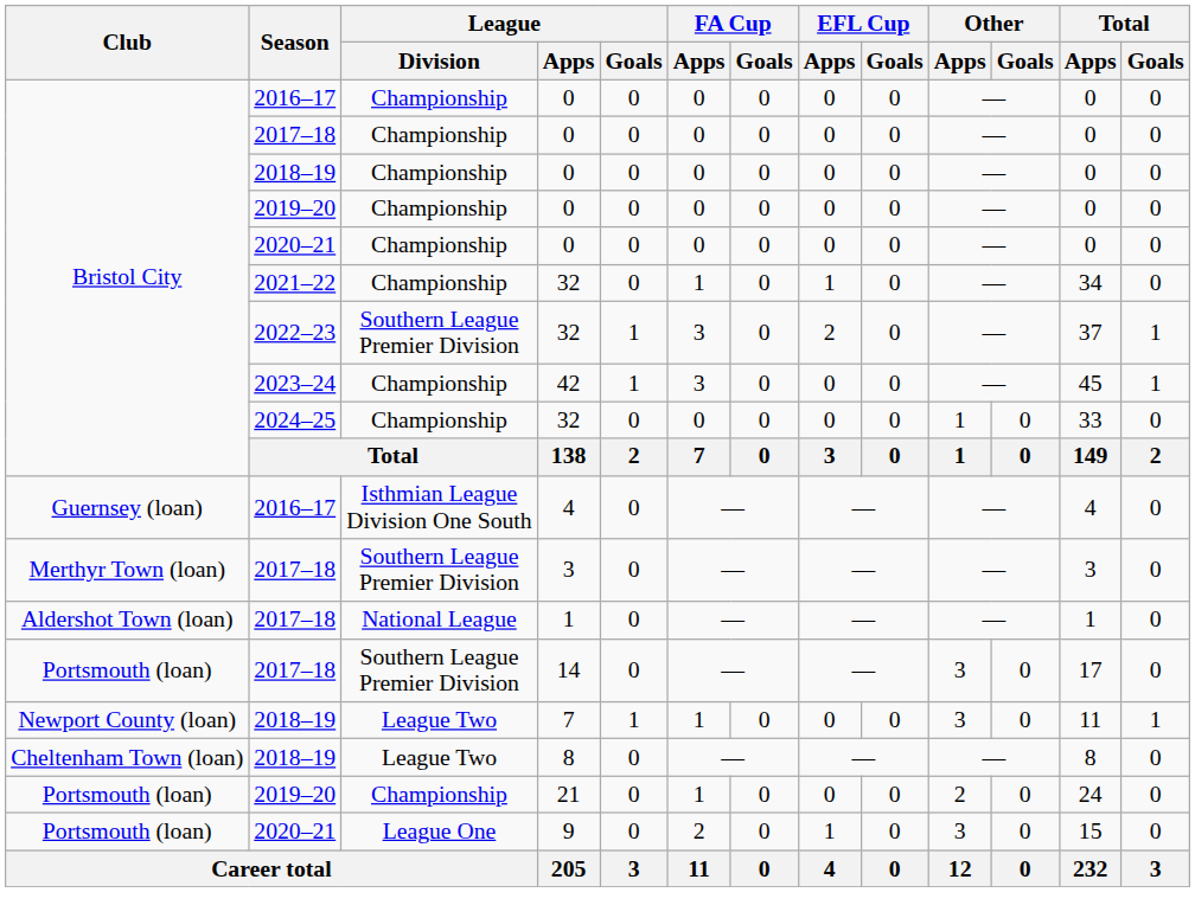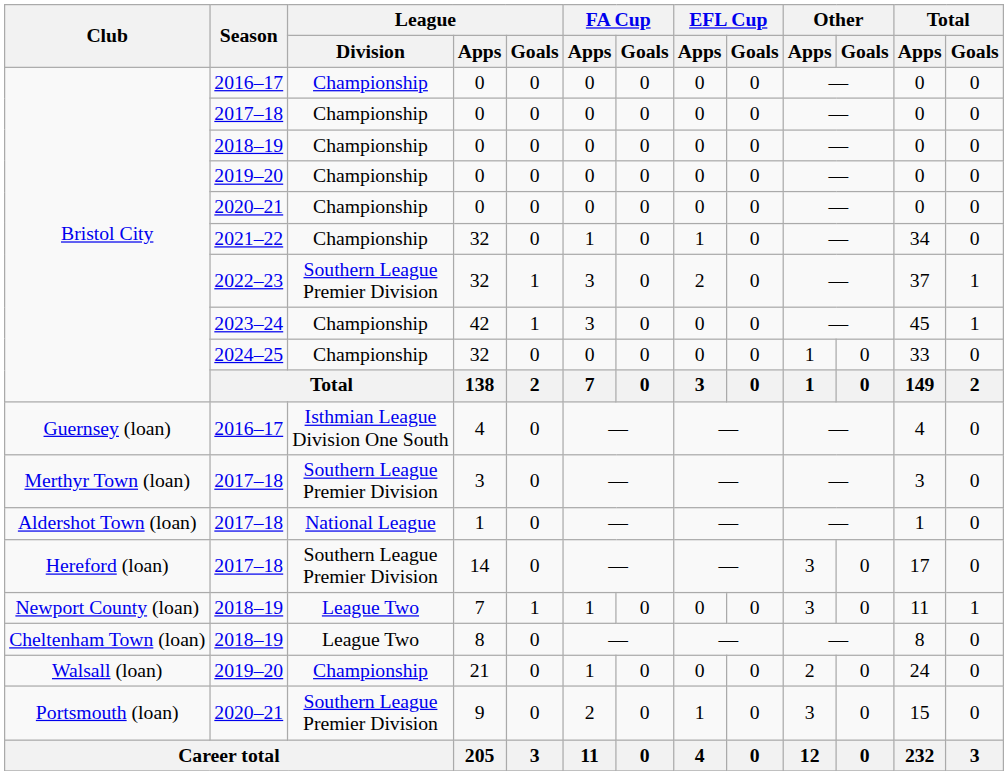 <table class=wikitable style=text-align:center>
 <tr>
 <th rowspan=2>Club</th>
 <th rowspan=2>Season</th>
 <th colspan=3>League</th>
 <th colspan=2><a href='#'>FA Cup</a></th>
 <th colspan=2><a href='#'>EFL Cup</a></th>
 <th colspan=2>Other</th>
 <th colspan=2>Total</th>
 </tr>
 <tr>
 <th>Division</th>
 <th>Apps</th>
 <th>Goals</th>
 <th>Apps</th>
 <th>Goals</th>
 <th>Apps</th>
 <th>Goals</th>
 <th>Apps</th>
 <th>Goals</th>
 <th>Apps</th>
 <th>Goals</th>
 </tr>
 <tr>
 <td rowspan=10><a href='#'>Bristol City</a></td>
 <td><a href='#'>2016–17</a></td>
 <td><a href='#'>Championship</a></td>
 <td>0</td>
 <td>0</td>
 <td>0</td>
 <td>0</td>
 <td>0</td>
 <td>0</td>
 <td colspan=2>—</td>
 <td>0</td>
 <td>0</td>
 </tr>
 <tr>
 <td><a href='#'>2017–18</a></td>
 <td>Championship</td>
 <td>0</td>
 <td>0</td>
 <td>0</td>
 <td>0</td>
 <td>0</td>
 <td>0</td>
 <td colspan=2>—</td>
 <td>0</td>
 <td>0</td>
 </tr>
 <tr>
 <td><a href='#'>2018–19</a></td>
 <td>Championship</td>
 <td>0</td>
 <td>0</td>
 <td>0</td>
 <td>0</td>
 <td>0</td>
 <td>0</td>
 <td colspan=2>—</td>
 <td>0</td>
 <td>0</td>
 </tr>
 <tr>
 <td><a href='#'>2019–20</a></td>
 <td>Championship</td>
 <td>0</td>
 <td>0</td>
 <td>0</td>
 <td>0</td>
 <td>0</td>
 <td>0</td>
 <td colspan=2>—</td>
 <td>0</td>
 <td>0</td>
 </tr>
 <tr>
 <td><a href='#'>2020–21</a></td>
 <td>Championship</td>
 <td>0</td>
 <td>0</td>
 <td>0</td>
 <td>0</td>
 <td>0</td>
 <td>0</td>
 <td colspan=2>—</td>
 <td>0</td>
 <td>0</td>
 </tr>
 <tr>
 <td><a href='#'>2021–22</a></td>
 <td>Championship</td>
 <td>32</td>
 <td>0</td>
 <td>1</td>
 <td>0</td>
 <td>1</td>
 <td>0</td>
 <td colspan=2>—</td>
 <td>34</td>
 <td>0</td>
 </tr>
 <tr>
 <td><a href='#'>2022–23</a></td>
 <td><a href='#'>Southern League</a><br>Premier Division</td>
 <td>32</td>
 <td>1</td>
 <td>3</td>
 <td>0</td>
 <td>2</td>
 <td>0</td>
 <td colspan=2>—</td>
 <td>37</td>
 <td>1</td>
 </tr>
 <tr>
 <td><a href='#'>2023–24</a></td>
 <td>Championship</td>
 <td>42</td>
 <td>1</td>
 <td>3</td>
 <td>0</td>
 <td>0</td>
 <td>0</td>
 <td colspan=2>—</td>
 <td>45</td>
 <td>1</td>
 </tr>
 <tr>
 <td><a href='#'>2024–25</a></td>
 <td>Championship</td>
 <td>32</td>
 <td>0</td>
 <td>0</td>
 <td>0</td>
 <td>0</td>
 <td>0</td>
 <td>1</td>
 <td>0</td>
 <td>33</td>
 <td>0</td>
 </tr>
 <tr>
 <th colspan=2>Total</th>
 <th>138</th>
 <th>2</th>
 <th>7</th>
 <th>0</th>
 <th>3</th>
 <th>0</th>
 <th>1</th>
 <th>0</th>
 <th>149</th>
 <th>2</th>
 </tr>
 <tr>
 <td><a href='#'>Guernsey</a> (loan)</td>
 <td><a href='#'>2016–17</a></td>
 <td><a href='#'>Isthmian League</a><br>Division One South</td>
 <td>4</td>
 <td>0</td>
 <td colspan=2>—</td>
 <td colspan=2>—</td>
 <td colspan=2>—</td>
 <td>4</td>
 <td>0</td>
 </tr>
 <tr>
 <td><a href='#'>Merthyr Town</a> (loan)</td>
 <td><a href='#'>2017–18</a></td>
 <td><a href='#'>Southern League</a><br>Premier Division</td>
 <td>3</td>
 <td>0</td>
 <td colspan=2>—</td>
 <td colspan=2>—</td>
 <td colspan=2>—</td>
 <td>3</td>
 <td>0</td>
 </tr>
 <tr>
 <td><a href='#'>Aldershot Town</a> (loan)</td>
 <td><a href='#'>2017–18</a></td>
 <td><a href='#'>National League</a></td>
 <td>1</td>
 <td>0</td>
 <td colspan=2>—</td>
 <td colspan=2>—</td>
 <td colspan=2>—</td>
 <td>1</td>
 <td>0</td>
 </tr>
 <tr>
-<td><a href='#'>Portsmouth</a> (loan)</td>
+<td><a href='#'>Hereford</a> (loan)</td>
 <td><a href='#'>2017–18</a></td>
 <td>Southern League<br>Premier Division</td>
 <td>14</td>
 <td>0</td>
 <td colspan=2>—</td>
 <td colspan=2>—</td>
 <td>3</td>
 <td>0</td>
 <td>17</td>
 <td>0</td>
 </tr>
 <tr>
 <td><a href='#'>Newport County</a> (loan)</td>
 <td><a href='#'>2018–19</a></td>
 <td><a href='#'>League Two</a></td>
 <td>7</td>
 <td>1</td>
 <td>1</td>
 <td>0</td>
 <td>0</td>
 <td>0</td>
 <td>3</td>
 <td>0</td>
 <td>11</td>
 <td>1</td>
 </tr>
 <tr>
 <td><a href='#'>Cheltenham Town</a> (loan)</td>
 <td><a href='#'>2018–19</a></td>
 <td>League Two</td>
 <td>8</td>
 <td>0</td>
 <td colspan=2>—</td>
 <td colspan=2>—</td>
 <td colspan=2>—</td>
 <td>8</td>
 <td>0</td>
 </tr>
 <tr>
-<td><a href='#'>Portsmouth</a> (loan)</td>
+<td><a href='#'>Walsall</a> (loan)</td>
 <td><a href='#'>2019–20</a></td>
 <td><a href='#'>Championship</a></td>
 <td>21</td>
 <td>0</td>
 <td>1</td>
 <td>0</td>
 <td>0</td>
 <td>0</td>
 <td>2</td>
 <td>0</td>
 <td>24</td>
 <td>0</td>
 </tr>
 <tr>
 <td><a href='#'>Portsmouth</a> (loan)</td>
 <td><a href='#'>2020–21</a></td>
-<td><a href='#'>League One</a></td>
+<td><a href='#'>Southern League</a><br>Premier Division</td>
 <td>9</td>
 <td>0</td>
 <td>2</td>
 <td>0</td>
 <td>1</td>
 <td>0</td>
 <td>3</td>
 <td>0</td>
 <td>15</td>
 <td>0</td>
 </tr>
 <tr>
 <th colspan=3>Career total</th>
 <th>205</th>
 <th>3</th>
 <th>11</th>
 <th>0</th>
 <th>4</th>
 <th>0</th>
 <th>12</th>
 <th>0</th>
 <th>232</th>
 <th>3</th>
 </tr>
 </table>
